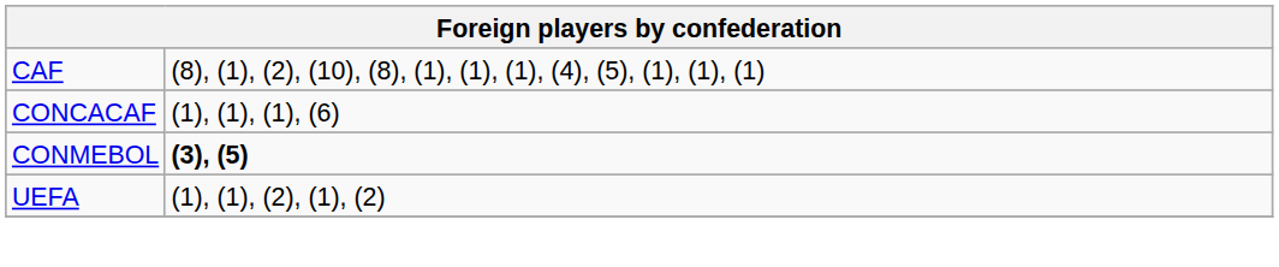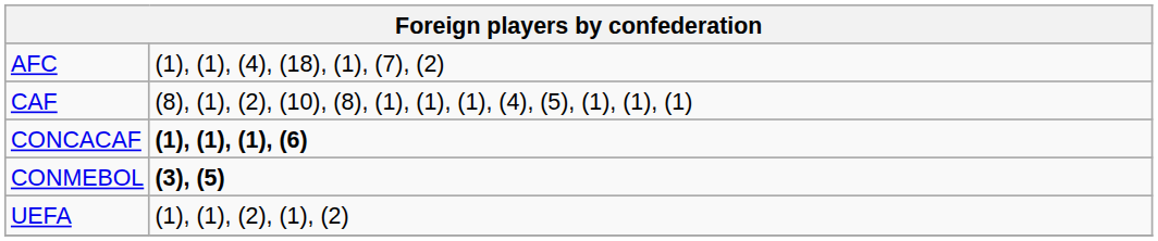 <table class="wikitable" style="font-size:80%;" width=50%>
 <tr>
 <th colspan=2 style="width:200px;">Foreign players by confederation</th>
+</tr>
+<tr>
+<td width=10%><a href='#'>AFC</a></td>
+<td> (1),  (1),  (4),  (18),  (1),  (7),  (2)</td>
 </tr>
 <tr>
 <td width=10%><a href='#'>CAF</a></td>
 <td> (8),  (1),  (2),  (10),  (8),  (1),  (1),  (1),  (4),  (5),  (1),  (1),  (1)</td>
 </tr>
 <tr>
 <td width=10%><a href='#'>CONCACAF</a></td>
-<td> (1),  (1),  (1),  (6)</td>
+<td><strong> (1),  (1),  (1),  (6)</strong></td>
 </tr>
 <tr>
 <td width=10%><a href='#'>CONMEBOL</a></td>
 <td><strong> (3),  (5)</strong></td>
 </tr>
 <tr>
 <td width=10%><a href='#'>UEFA</a></td>
 <td> (1),  (1),  (2),  (1),  (2)</td>
 </tr>
 <tr>
 </tr>
 </table>
